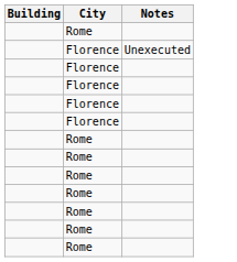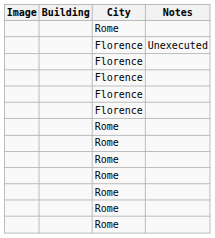 <table class="wikitable sortable">
 <tr>
+<th>Image</th>
 <th>Building</th>
 <th>City</th>
 <th>Notes</th>
 </tr>
 <tr>
+<td></td>
 <td><br></td>
 <td>Rome</td>
 <td></td>
 </tr>
 <tr>
+<td></td>
 <td><br></td>
 <td>Florence</td>
 <td>Unexecuted</td>
 </tr>
 <tr>
+<td></td>
 <td><br></td>
 <td>Florence</td>
 <td></td>
 </tr>
 <tr>
+<td></td>
 <td><br></td>
 <td>Florence</td>
 <td></td>
 </tr>
 <tr>
+<td></td>
 <td><br></td>
 <td>Florence</td>
 <td></td>
 </tr>
 <tr>
+<td></td>
 <td><br></td>
 <td>Florence</td>
 <td></td>
 </tr>
 <tr>
+<td></td>
 <td><br></td>
 <td>Rome</td>
 <td></td>
 </tr>
 <tr>
+<td></td>
 <td><br></td>
 <td>Rome</td>
 <td></td>
 </tr>
 <tr>
+<td></td>
 <td><br></td>
 <td>Rome</td>
 <td></td>
 </tr>
 <tr>
+<td></td>
 <td><br></td>
 <td>Rome</td>
 <td></td>
 </tr>
 <tr>
+<td></td>
 <td><br></td>
 <td>Rome</td>
 <td></td>
 </tr>
 <tr>
+<td></td>
 <td><br></td>
 <td>Rome</td>
 <td></td>
 </tr>
 <tr>
+<td></td>
 <td><br></td>
 <td>Rome</td>
 <td></td>
 </tr>
 </table>
